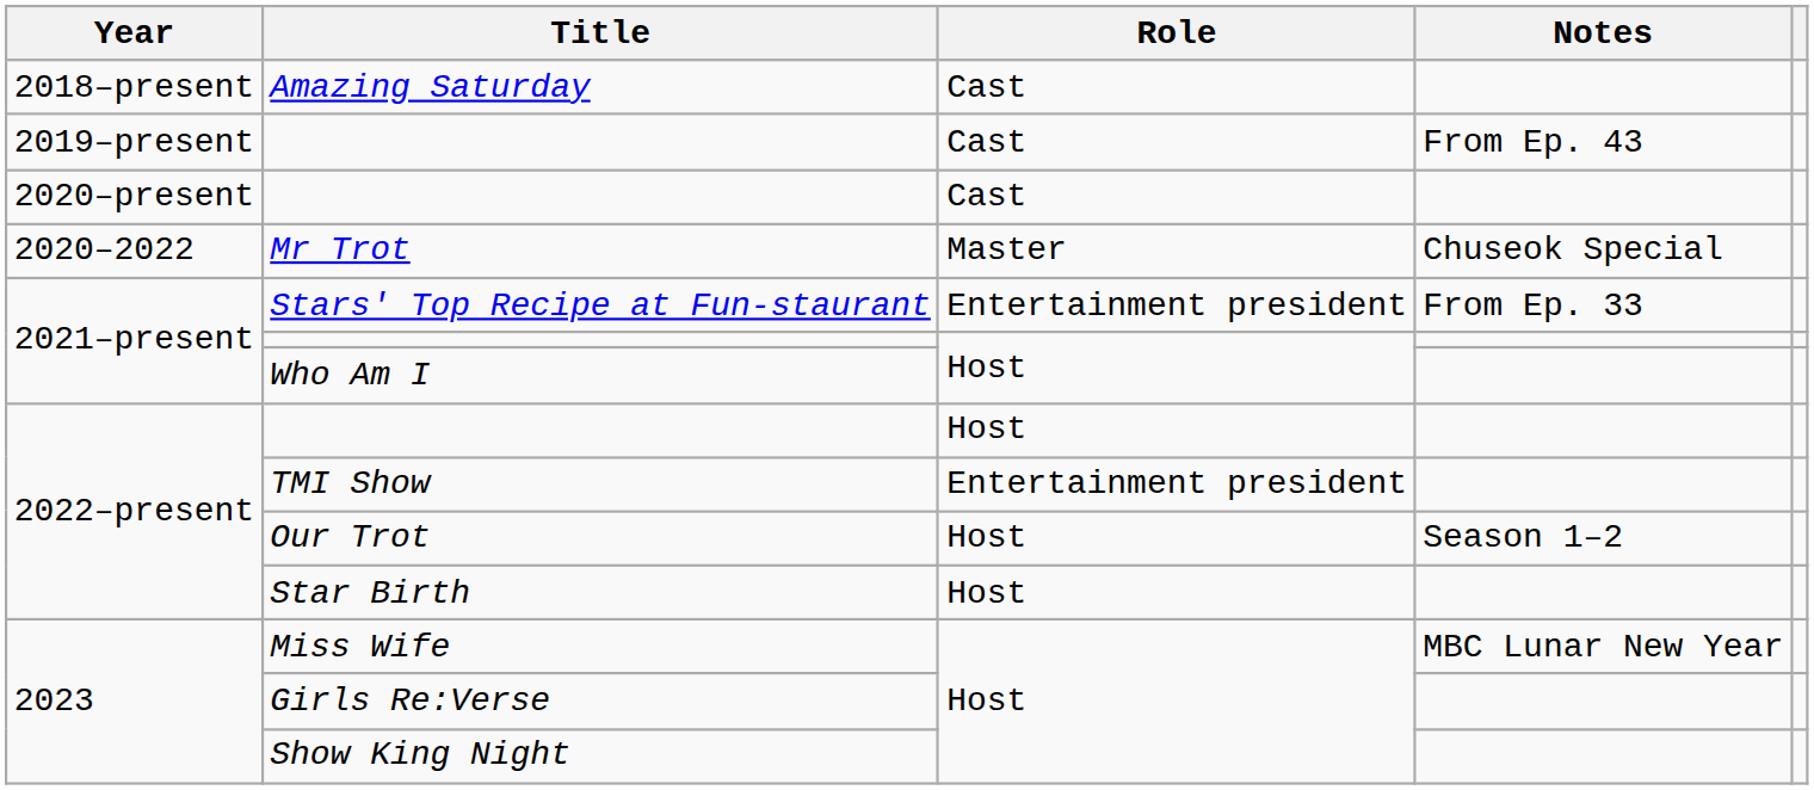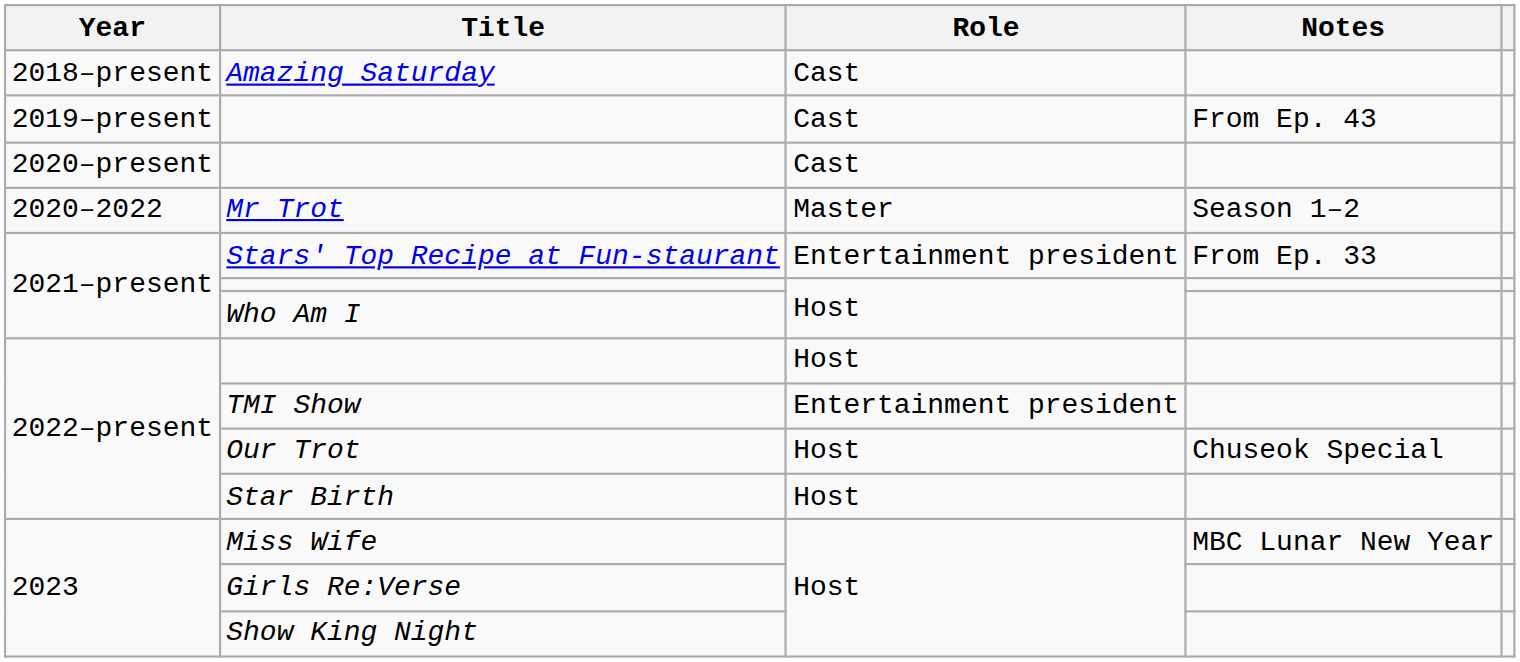 <table class="wikitable">
 <tr>
 <th scope="col">Year</th>
 <th scope="col">Title</th>
 <th scope="col">Role</th>
 <th scope="col">Notes</th>
 <th scope="col"></th>
 </tr>
 <tr>
 <td>2018–present</td>
 <td><em><a href='#'>Amazing Saturday</a></em></td>
 <td>Cast</td>
 <td></td>
 <td></td>
 </tr>
 <tr>
 <td>2019–present</td>
 <td><em></em></td>
 <td>Cast</td>
 <td>From Ep. 43</td>
 <td></td>
 </tr>
 <tr>
 <td>2020–present</td>
 <td><em></em></td>
 <td>Cast</td>
 <td></td>
 <td></td>
 </tr>
 <tr>
 <td>2020–2022</td>
 <td><em><a href='#'>Mr Trot</a></em></td>
 <td>Master</td>
-<td>Chuseok Special</td>
+<td>Season 1–2</td>
 <td></td>
 </tr>
 <tr>
 <td rowspan="3">2021–present</td>
 <td><em><a href='#'>Stars' Top Recipe at Fun-staurant</a></em></td>
 <td>Entertainment president</td>
 <td>From Ep. 33</td>
 <td></td>
 </tr>
 <tr>
 <td><em></em></td>
 <td rowspan="2">Host</td>
 <td></td>
 <td></td>
 </tr>
 <tr>
 <td><em>Who Am I</em></td>
 <td></td>
 <td></td>
 </tr>
 <tr>
 <td rowspan="4">2022–present</td>
 <td><em></em></td>
 <td>Host</td>
 <td></td>
 <td></td>
 </tr>
 <tr>
 <td><em>TMI Show</em></td>
 <td>Entertainment president</td>
 <td></td>
 <td></td>
 </tr>
 <tr>
 <td><em>Our Trot</em></td>
 <td>Host</td>
-<td>Season 1–2</td>
+<td>Chuseok Special</td>
 <td></td>
 </tr>
 <tr>
 <td><em>Star Birth</em></td>
 <td>Host</td>
 <td></td>
 <td></td>
 </tr>
 <tr>
 <td rowspan=3>2023</td>
 <td><em>Miss Wife</em></td>
 <td rowspan=3>Host</td>
 <td>MBC Lunar New Year</td>
 <td></td>
 </tr>
 <tr>
 <td><em>Girls Re:Verse</em></td>
 <td></td>
 <td></td>
 </tr>
 <tr>
 <td><em>Show King Night</em></td>
 <td></td>
 <td></td>
 </tr>
 </table>
